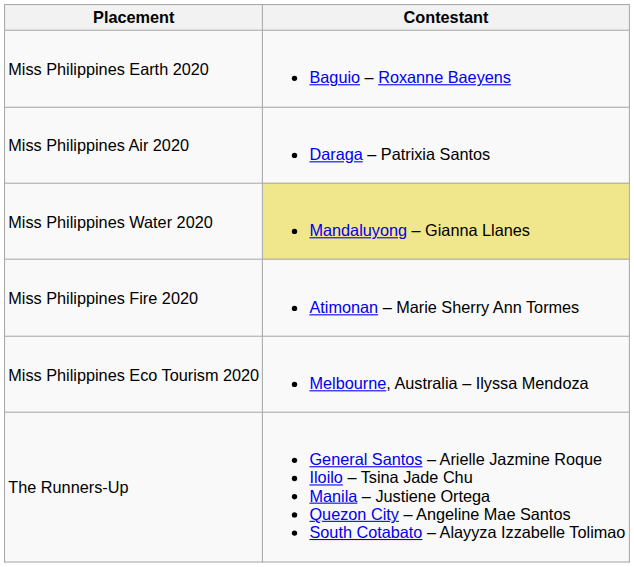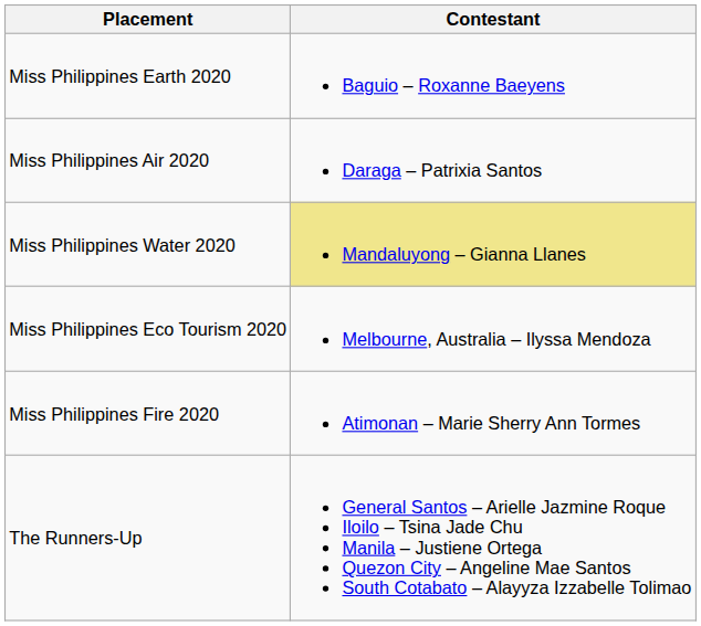 <table class="wikitable sortable" style="font-size: 95%;">
 <tr>
 <th>Placement</th>
 <th>Contestant</th>
 </tr>
 <tr>
 <td>Miss Philippines Earth 2020</td>
 <td><br><ul><li><a href='#'>Baguio</a> – <a href='#'>Roxanne Baeyens</a></li></ul></td>
 </tr>
 <tr>
 <td>Miss Philippines Air 2020</td>
 <td><br><ul><li><a href='#'>Daraga</a> – Patrixia Santos </li></ul></td>
 </tr>
 <tr>
 <td>Miss Philippines Water 2020</td>
 <td style="background: khaki;"><br><ul><li><a href='#'>Mandaluyong</a> – Gianna Llanes</li></ul></td>
 </tr>
 <tr>
+<td>Miss Philippines Eco Tourism 2020</td>
+<td><br><ul><li><a href='#'>Melbourne</a>, Australia – Ilyssa Mendoza</li></ul></td>
+</tr>
+<tr>
 <td>Miss Philippines Fire 2020</td>
 <td><br><ul><li><a href='#'>Atimonan</a> – Marie Sherry Ann Tormes </li></ul></td>
-</tr>
-<tr>
-<td>Miss Philippines Eco Tourism 2020</td>
-<td><br><ul><li><a href='#'>Melbourne</a>, Australia – Ilyssa Mendoza</li></ul></td>
 </tr>
 <tr>
 <td>The Runners-Up</td>
 <td><br><ul><li><a href='#'>General Santos</a> – Arielle Jazmine Roque</li><li><a href='#'>Iloilo</a> – Tsina Jade Chu</li><li><a href='#'>Manila</a> – Justiene Ortega</li><li><a href='#'>Quezon City</a> – Angeline Mae Santos</li><li><a href='#'>South Cotabato</a> – Alayyza Izzabelle Tolimao</li></ul></td>
 </tr>
 </table>
